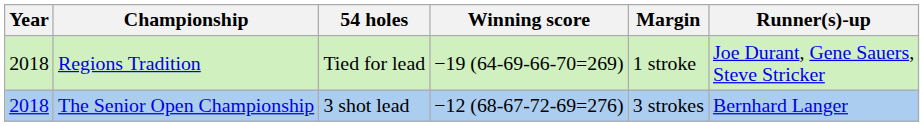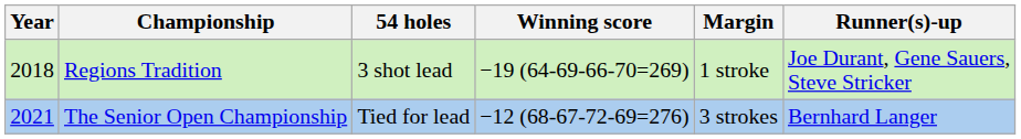 <table class="wikitable">
 <tr>
 <th>Year</th>
 <th>Championship</th>
 <th>54 holes</th>
 <th>Winning score</th>
 <th>Margin</th>
 <th>Runner(s)-up</th>
 </tr>
 <tr style="background:#D0F0C0;">
 <td>2018</td>
 <td><a href='#'>Regions Tradition</a></td>
-<td>Tied for lead</td>
+<td>3 shot lead</td>
 <td>−19 (64-69-66-70=269)</td>
 <td>1 stroke</td>
 <td> <a href='#'>Joe Durant</a>,  <a href='#'>Gene Sauers</a>,<br> <a href='#'>Steve Stricker</a></td>
 </tr>
 <tr style="background:#ABCDEF;">
-<td><a href='#'>2018</a></td>
+<td><a href='#'>2021</a></td>
 <td><a href='#'>The Senior Open Championship</a></td>
-<td>3 shot lead</td>
+<td>Tied for lead</td>
 <td>−12 (68-67-72-69=276)</td>
 <td>3 strokes</td>
 <td> <a href='#'>Bernhard Langer</a></td>
 </tr>
 </table>
